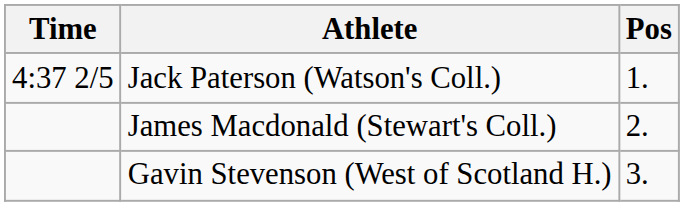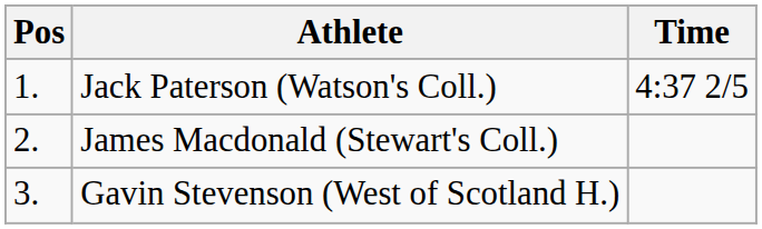 <table class="wikitable">
 <tr>
+<th>Pos</th>
+<th>Athlete</th>
 <th>Time</th>
-<th>Athlete</th>
-<th>Pos</th>
 </tr>
 <tr>
+<td>1.</td>
+<td>Jack Paterson (Watson's Coll.)</td>
 <td>4:37 2/5</td>
-<td>Jack Paterson (Watson's Coll.)</td>
-<td>1.</td>
 </tr>
 <tr>
+<td>2.</td>
+<td>James Macdonald (Stewart's Coll.)</td>
 <td></td>
-<td>James Macdonald (Stewart's Coll.)</td>
-<td>2.</td>
 </tr>
 <tr>
+<td>3.</td>
+<td>Gavin Stevenson (West of Scotland H.)</td>
 <td></td>
-<td>Gavin Stevenson (West of Scotland H.)</td>
-<td>3.</td>
 </tr>
 </table>
